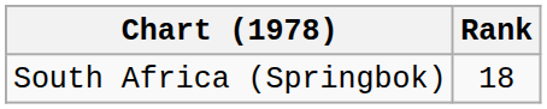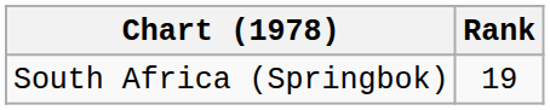 <table class="wikitable">
 <tr>
 <th>Chart (1978)</th>
 <th style="text-align:center;">Rank</th>
 </tr>
 <tr>
 <td>South Africa (Springbok)</td>
-<td align="center">18</td>
+<td align="center">19</td>
 </tr>
 </table>
